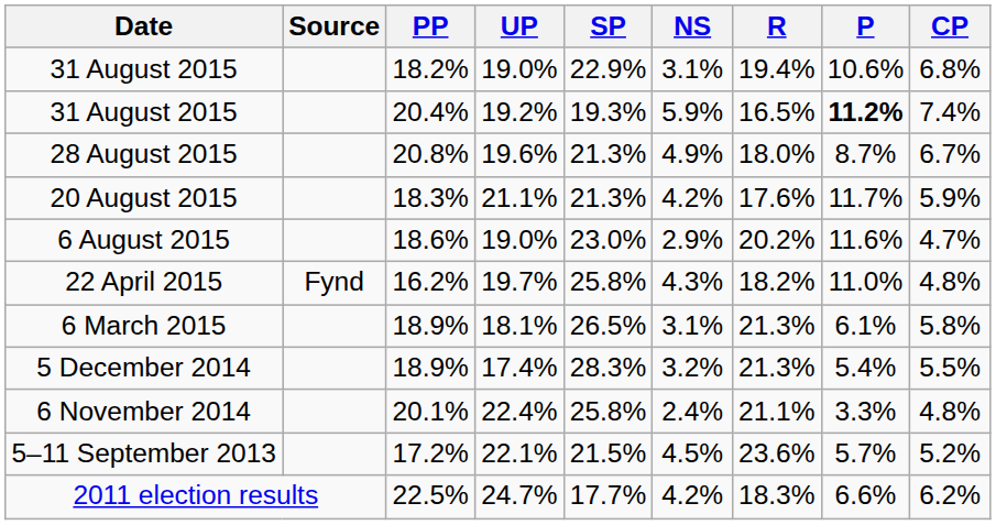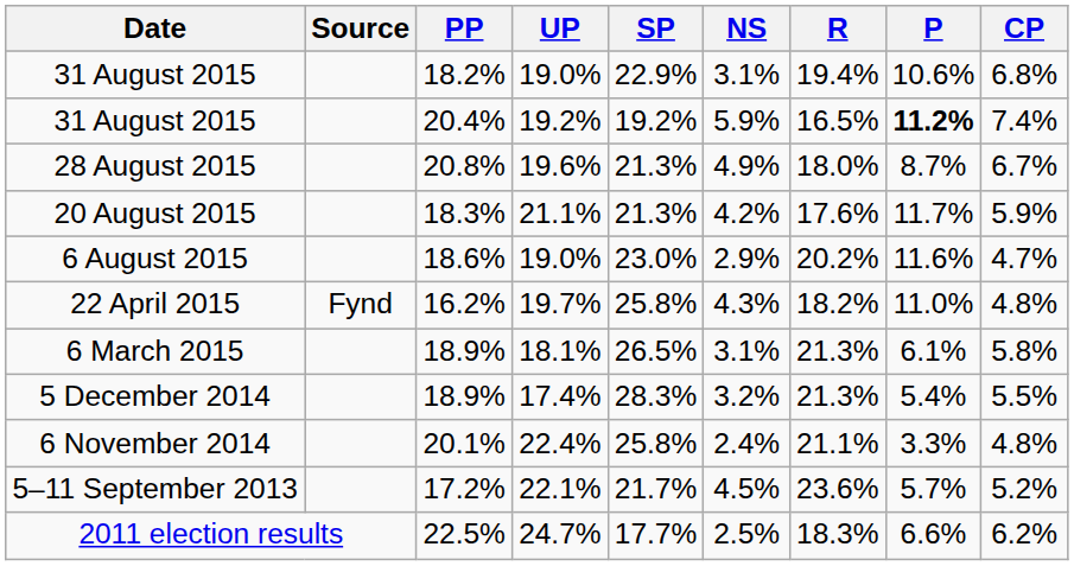 <table class=wikitable style=text-align:center>
 <tr>
 <th>Date</th>
 <th>Source</th>
 <th width=40px><a href='#'>PP</a></th>
 <th width=40px><a href='#'>UP</a></th>
 <th width=40px><a href='#'>SP</a></th>
 <th width=40px><a href='#'>NS</a></th>
 <th width=40px><a href='#'>R</a></th>
 <th width=40px><a href='#'>P</a></th>
 <th width=40px><a href='#'>CP</a></th>
 </tr>
 <tr>
 <td>31 August 2015</td>
 <td></td>
 <td>18.2%</td>
 <td>19.0%</td>
 <td>22.9%</td>
 <td>3.1%</td>
 <td>19.4%</td>
 <td>10.6%</td>
 <td>6.8%</td>
 </tr>
 <tr>
 <td>31 August 2015</td>
 <td></td>
 <td>20.4%</td>
 <td>19.2%</td>
-<td>19.3%</td>
+<td>19.2%</td>
 <td>5.9%</td>
 <td>16.5%</td>
 <td><strong>11.2%</strong></td>
 <td>7.4%</td>
 </tr>
 <tr>
 <td>28 August 2015</td>
 <td> </td>
 <td>20.8%</td>
 <td>19.6%</td>
 <td>21.3%</td>
 <td>4.9%</td>
 <td>18.0%</td>
 <td>8.7%</td>
 <td>6.7%</td>
 </tr>
 <tr>
 <td>20 August 2015</td>
 <td></td>
 <td>18.3%</td>
 <td>21.1%</td>
 <td>21.3%</td>
 <td>4.2%</td>
 <td>17.6%</td>
 <td>11.7%</td>
 <td>5.9%</td>
 </tr>
 <tr>
 <td>6 August 2015</td>
 <td></td>
 <td>18.6%</td>
 <td>19.0%</td>
 <td>23.0%</td>
 <td>2.9%</td>
 <td>20.2%</td>
 <td>11.6%</td>
 <td>4.7%</td>
 </tr>
 <tr>
 <td>22 April 2015</td>
 <td>Fynd</td>
 <td>16.2%</td>
 <td>19.7%</td>
 <td>25.8%</td>
 <td>4.3%</td>
 <td>18.2%</td>
 <td>11.0%</td>
 <td>4.8%</td>
 </tr>
 <tr>
 <td>6 March 2015</td>
 <td></td>
 <td>18.9%</td>
 <td>18.1%</td>
 <td>26.5%</td>
 <td>3.1%</td>
 <td>21.3%</td>
 <td>6.1%</td>
 <td>5.8%</td>
 </tr>
 <tr>
 <td>5 December 2014</td>
 <td></td>
 <td>18.9%</td>
 <td>17.4%</td>
 <td>28.3%</td>
 <td>3.2%</td>
 <td>21.3%</td>
 <td>5.4%</td>
 <td>5.5%</td>
 </tr>
 <tr>
 <td>6 November 2014</td>
 <td></td>
 <td>20.1%</td>
 <td>22.4%</td>
 <td>25.8%</td>
 <td>2.4%</td>
 <td>21.1%</td>
 <td>3.3%</td>
 <td>4.8%</td>
 </tr>
 <tr>
 <td>5–11 September 2013</td>
 <td></td>
 <td>17.2%</td>
 <td>22.1%</td>
-<td>21.5%</td>
+<td>21.7%</td>
 <td>4.5%</td>
 <td>23.6%</td>
 <td>5.7%</td>
 <td>5.2%</td>
 </tr>
 <tr>
 <td colspan=2><a href='#'>2011 election results</a></td>
 <td>22.5%</td>
 <td>24.7%</td>
 <td>17.7%</td>
-<td>4.2%</td>
+<td>2.5%</td>
 <td>18.3%</td>
 <td>6.6%</td>
 <td>6.2%</td>
 </tr>
 </table>
